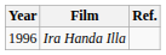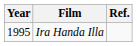 <table class="wikitable">
 <tr>
 <th>Year</th>
 <th>Film</th>
 <th>Ref.</th>
 </tr>
 <tr>
-<td>1996</td>
+<td>1995</td>
 <td><em>Ira Handa Illa</em></td>
 <td></td>
 </tr>
 </table>
